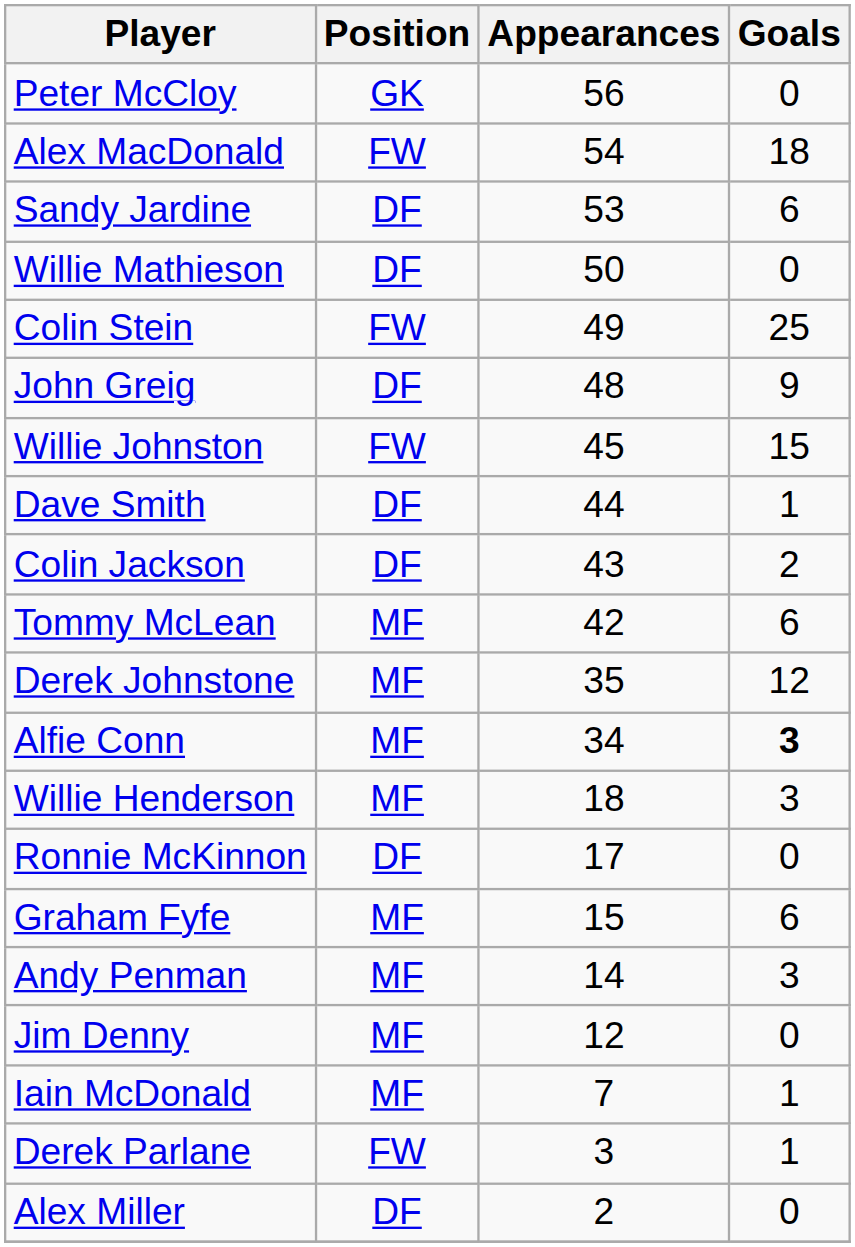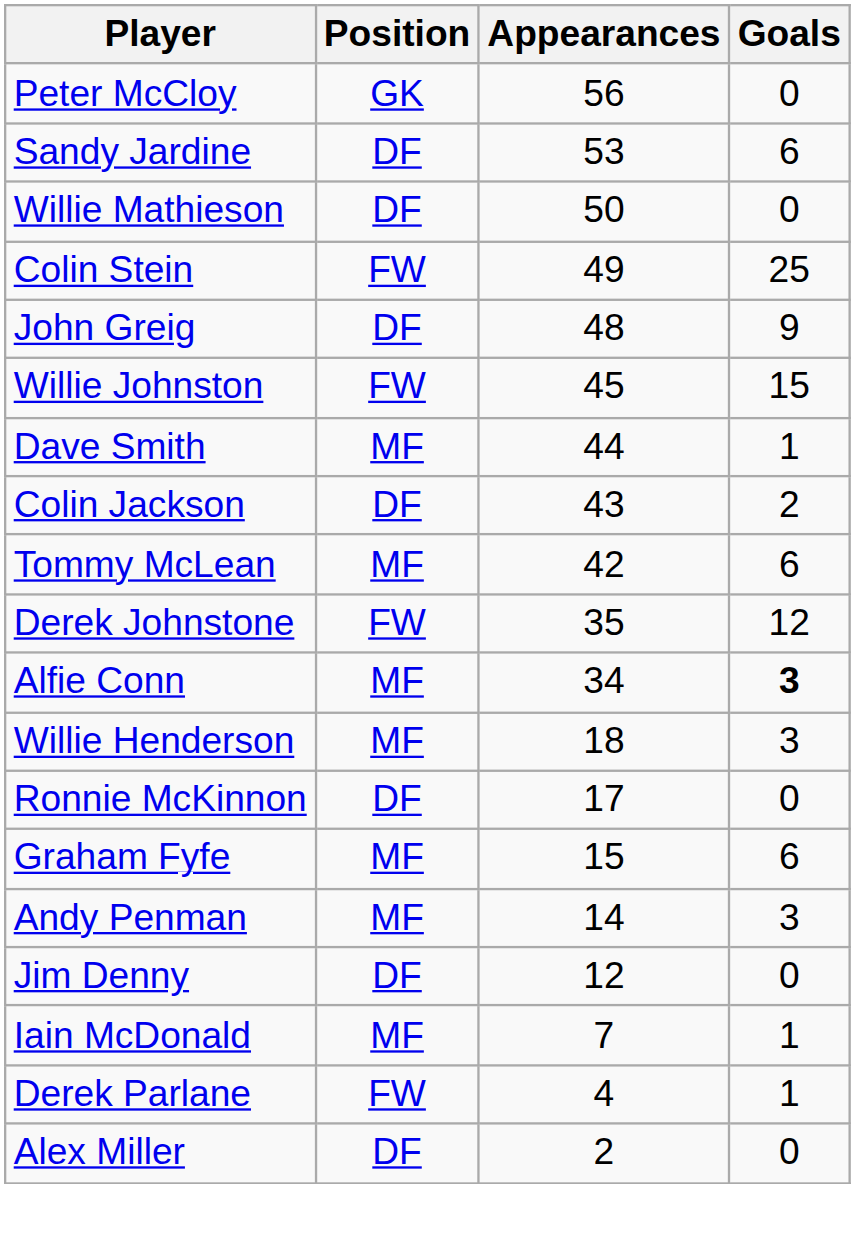 <table class="wikitable sortable" style="text-align: center;">
 <tr>
 <th>Player</th>
 <th>Position</th>
 <th>Appearances</th>
 <th>Goals</th>
 </tr>
 <tr>
 <td align="left"> <a href='#'>Peter McCloy</a></td>
 <td><a href='#'>GK</a></td>
 <td>56</td>
 <td>0</td>
-</tr>
-<tr>
-<td align="left"> <a href='#'>Alex MacDonald</a></td>
-<td><a href='#'>FW</a></td>
-<td>54</td>
-<td>18</td>
 </tr>
 <tr>
 <td align="left"> <a href='#'>Sandy Jardine</a></td>
 <td><a href='#'>DF</a></td>
 <td>53</td>
 <td>6</td>
 </tr>
 <tr>
 <td align="left"> <a href='#'>Willie Mathieson</a></td>
 <td><a href='#'>DF</a></td>
 <td>50</td>
 <td>0</td>
 </tr>
 <tr>
 <td align="left"> <a href='#'>Colin Stein</a></td>
 <td><a href='#'>FW</a></td>
 <td>49</td>
 <td>25</td>
 </tr>
 <tr>
 <td align="left"> <a href='#'>John Greig</a></td>
 <td><a href='#'>DF</a></td>
 <td>48</td>
 <td>9</td>
 </tr>
 <tr>
 <td align="left"> <a href='#'>Willie Johnston</a></td>
 <td><a href='#'>FW</a></td>
 <td>45</td>
 <td>15</td>
 </tr>
 <tr>
 <td align="left"> <a href='#'>Dave Smith</a></td>
-<td><a href='#'>DF</a></td>
+<td><a href='#'>MF</a></td>
 <td>44</td>
 <td>1</td>
 </tr>
 <tr>
 <td align="left"> <a href='#'>Colin Jackson</a></td>
 <td><a href='#'>DF</a></td>
 <td>43</td>
 <td>2</td>
 </tr>
 <tr>
 <td align="left"> <a href='#'>Tommy McLean</a></td>
 <td><a href='#'>MF</a></td>
 <td>42</td>
 <td>6</td>
 </tr>
 <tr>
 <td align="left"> <a href='#'>Derek Johnstone</a></td>
-<td><a href='#'>MF</a></td>
+<td><a href='#'>FW</a></td>
 <td>35</td>
 <td>12</td>
 </tr>
 <tr>
 <td align="left"> <a href='#'>Alfie Conn</a></td>
 <td><a href='#'>MF</a></td>
 <td>34</td>
 <td><strong>3</strong></td>
 </tr>
 <tr>
 <td align="left"> <a href='#'>Willie Henderson</a></td>
 <td><a href='#'>MF</a></td>
 <td>18</td>
 <td>3</td>
 </tr>
 <tr>
 <td align="left"> <a href='#'>Ronnie McKinnon</a></td>
 <td><a href='#'>DF</a></td>
 <td>17</td>
 <td>0</td>
 </tr>
 <tr>
 <td align="left"> <a href='#'>Graham Fyfe</a></td>
 <td><a href='#'>MF</a></td>
 <td>15</td>
 <td>6</td>
 </tr>
 <tr>
 <td align="left"> <a href='#'>Andy Penman</a></td>
 <td><a href='#'>MF</a></td>
 <td>14</td>
 <td>3</td>
 </tr>
 <tr>
 <td align="left"> <a href='#'>Jim Denny</a></td>
-<td><a href='#'>MF</a></td>
+<td><a href='#'>DF</a></td>
 <td>12</td>
 <td>0</td>
 </tr>
 <tr>
 <td align="left"> <a href='#'>Iain McDonald</a></td>
 <td><a href='#'>MF</a></td>
 <td>7</td>
 <td>1</td>
 </tr>
 <tr>
 <td align="left"> <a href='#'>Derek Parlane</a></td>
 <td><a href='#'>FW</a></td>
-<td>3</td>
+<td>4</td>
 <td>1</td>
 </tr>
 <tr>
 <td align="left"> <a href='#'>Alex Miller</a></td>
 <td><a href='#'>DF</a></td>
 <td>2</td>
 <td>0</td>
 </tr>
 <tr>
 </tr>
 </table>
